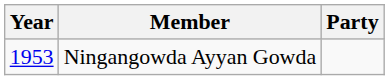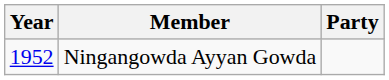 <table class="wikitable sortable">
 <tr>
 <th>Year</th>
 <th>Member</th>
 <th colspan="2">Party</th>
 </tr>
 <tr>
-<td><a href='#'>1953</a></td>
+<td><a href='#'>1952</a></td>
 <td>Ningangowda Ayyan Gowda</td>
 <td></td>
 </tr>
 </table>
